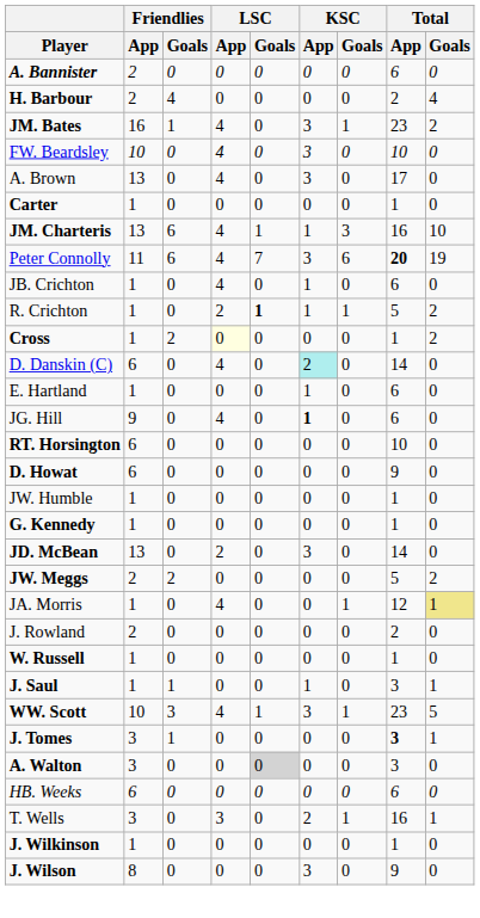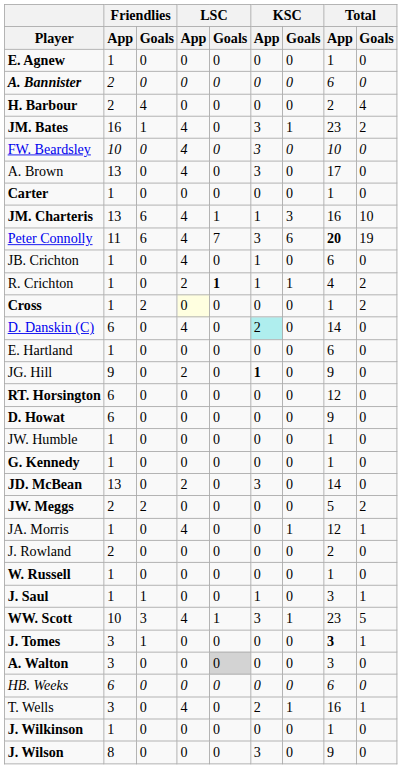 <table class="wikitable sortable">
 <tr>
 <th></th>
 <th colspan="2">Friendlies</th>
 <th colspan="2">LSC</th>
 <th colspan="2">KSC</th>
 <th colspan="2">Total</th>
 </tr>
 <tr>
 <th>Player</th>
 <th>App</th>
 <th>Goals</th>
 <th>App</th>
 <th>Goals</th>
 <th>App</th>
 <th>Goals</th>
 <th>App</th>
 <th>Goals</th>
+</tr>
+<tr>
+<td><strong>E. Agnew</strong></td>
+<td>1</td>
+<td>0</td>
+<td>0</td>
+<td>0</td>
+<td>0</td>
+<td>0</td>
+<td>1</td>
+<td>0</td>
 </tr>
 <tr>
 <td><strong><em>A. Bannister</em></strong></td>
 <td><em>2</em></td>
 <td><em>0</em></td>
 <td><em>0</em></td>
 <td><em>0</em></td>
 <td><em>0</em></td>
 <td><em>0</em></td>
 <td><em>6</em></td>
 <td><em>0</em></td>
 </tr>
 <tr>
 <td><strong>H. Barbour</strong></td>
 <td>2</td>
 <td>4</td>
 <td>0</td>
 <td>0</td>
 <td>0</td>
 <td>0</td>
 <td>2</td>
 <td>4</td>
 </tr>
 <tr>
 <td><strong>JM. Bates</strong></td>
 <td>16</td>
 <td>1</td>
 <td>4</td>
 <td>0</td>
 <td>3</td>
 <td>1</td>
 <td>23</td>
 <td>2</td>
 </tr>
 <tr>
 <td><a href='#'>FW. Beardsley</a></td>
 <td><em>10</em></td>
 <td><em>0</em></td>
 <td><em>4</em></td>
 <td><em>0</em></td>
 <td><em>3</em></td>
 <td><em>0</em></td>
 <td><em>10</em></td>
 <td><em>0</em></td>
 </tr>
 <tr>
 <td>A. Brown</td>
 <td>13</td>
 <td>0</td>
 <td>4</td>
 <td>0</td>
 <td>3</td>
 <td>0</td>
 <td>17</td>
 <td>0</td>
 </tr>
 <tr>
 <td><strong>Carter</strong></td>
 <td>1</td>
 <td>0</td>
 <td>0</td>
 <td>0</td>
 <td>0</td>
 <td>0</td>
 <td>1</td>
 <td>0</td>
 </tr>
 <tr>
 <td><strong>JM. Charteris</strong></td>
 <td>13</td>
 <td>6</td>
 <td>4</td>
 <td>1</td>
 <td>1</td>
 <td>3</td>
 <td>16</td>
 <td>10</td>
 </tr>
 <tr>
 <td><a href='#'>Peter Connolly</a></td>
 <td>11</td>
 <td>6</td>
 <td>4</td>
 <td>7</td>
 <td>3</td>
 <td>6</td>
 <td><strong>20</strong></td>
 <td>19</td>
 </tr>
 <tr>
 <td>JB. Crichton</td>
 <td>1</td>
 <td>0</td>
 <td>4</td>
 <td>0</td>
 <td>1</td>
 <td>0</td>
 <td>6</td>
 <td>0</td>
 </tr>
 <tr>
 <td>R. Crichton</td>
 <td>1</td>
 <td>0</td>
 <td>2</td>
 <td><strong>1</strong></td>
 <td>1</td>
 <td>1</td>
-<td>5</td>
+<td>4</td>
 <td>2</td>
 </tr>
 <tr>
 <td><strong>Cross</strong></td>
 <td>1</td>
 <td>2</td>
 <td style="background: lightyellow;">0</td>
 <td>0</td>
 <td>0</td>
 <td>0</td>
 <td>1</td>
 <td>2</td>
 </tr>
 <tr>
 <td><a href='#'>D. Danskin (C)</a></td>
 <td>6</td>
 <td>0</td>
 <td>4</td>
 <td>0</td>
 <td style="background: paleturquoise;">2</td>
 <td>0</td>
 <td>14</td>
 <td>0</td>
 </tr>
 <tr>
 <td>E. Hartland</td>
 <td>1</td>
 <td>0</td>
 <td>0</td>
 <td>0</td>
-<td>1</td>
+<td>0</td>
 <td>0</td>
 <td>6</td>
 <td>0</td>
 </tr>
 <tr>
 <td>JG. Hill</td>
 <td>9</td>
 <td>0</td>
-<td>4</td>
+<td>2</td>
 <td>0</td>
 <td><strong>1</strong></td>
 <td>0</td>
-<td>6</td>
+<td>9</td>
 <td>0</td>
 </tr>
 <tr>
 <td><strong>RT. Horsington</strong></td>
 <td>6</td>
 <td>0</td>
 <td>0</td>
 <td>0</td>
 <td>0</td>
 <td>0</td>
-<td>10</td>
+<td>12</td>
 <td>0</td>
 </tr>
 <tr>
 <td><strong>D. Howat</strong></td>
 <td>6</td>
 <td>0</td>
 <td>0</td>
 <td>0</td>
 <td>0</td>
 <td>0</td>
 <td>9</td>
 <td>0</td>
 </tr>
 <tr>
 <td>JW. Humble</td>
 <td>1</td>
 <td>0</td>
 <td>0</td>
 <td>0</td>
 <td>0</td>
 <td>0</td>
 <td>1</td>
 <td>0</td>
 </tr>
 <tr>
 <td><strong>G. Kennedy</strong></td>
 <td>1</td>
 <td>0</td>
 <td>0</td>
 <td>0</td>
 <td>0</td>
 <td>0</td>
 <td>1</td>
 <td>0</td>
 </tr>
 <tr>
 <td><strong>JD. McBean</strong></td>
 <td>13</td>
 <td>0</td>
 <td>2</td>
 <td>0</td>
 <td>3</td>
 <td>0</td>
 <td>14</td>
 <td>0</td>
 </tr>
 <tr>
 <td><strong>JW. Meggs</strong></td>
 <td>2</td>
 <td>2</td>
 <td>0</td>
 <td>0</td>
 <td>0</td>
 <td>0</td>
 <td>5</td>
 <td>2</td>
 </tr>
 <tr>
 <td>JA. Morris</td>
 <td>1</td>
 <td>0</td>
 <td>4</td>
 <td>0</td>
 <td>0</td>
 <td>1</td>
 <td>12</td>
-<td style="background: khaki;">1</td>
+<td>1</td>
 </tr>
 <tr>
 <td>J. Rowland</td>
 <td>2</td>
 <td>0</td>
 <td>0</td>
 <td>0</td>
 <td>0</td>
 <td>0</td>
 <td>2</td>
 <td>0</td>
 </tr>
 <tr>
 <td><strong>W. Russell</strong></td>
 <td>1</td>
 <td>0</td>
 <td>0</td>
 <td>0</td>
 <td>0</td>
 <td>0</td>
 <td>1</td>
 <td>0</td>
 </tr>
 <tr>
 <td><strong>J. Saul</strong></td>
 <td>1</td>
 <td>1</td>
 <td>0</td>
 <td>0</td>
 <td>1</td>
 <td>0</td>
 <td>3</td>
 <td>1</td>
 </tr>
 <tr>
 <td><strong>WW. Scott</strong></td>
 <td>10</td>
 <td>3</td>
 <td>4</td>
 <td>1</td>
 <td>3</td>
 <td>1</td>
 <td>23</td>
 <td>5</td>
 </tr>
 <tr>
 <td><strong>J. Tomes</strong></td>
 <td>3</td>
 <td>1</td>
 <td>0</td>
 <td>0</td>
 <td>0</td>
 <td>0</td>
 <td><strong>3</strong></td>
 <td>1</td>
 </tr>
 <tr>
 <td><strong>A. Walton</strong></td>
 <td>3</td>
 <td>0</td>
 <td>0</td>
 <td style="background: lightgrey;">0</td>
 <td>0</td>
 <td>0</td>
 <td>3</td>
 <td>0</td>
 </tr>
 <tr>
 <td><em>HB. Weeks</em></td>
 <td><em>6</em></td>
 <td><em>0</em></td>
 <td><em>0</em></td>
 <td><em>0</em></td>
 <td><em>0</em></td>
 <td><em>0</em></td>
 <td><em>6</em></td>
 <td><em>0</em></td>
 </tr>
 <tr>
 <td>T. Wells</td>
 <td>3</td>
 <td>0</td>
-<td>3</td>
+<td>4</td>
 <td>0</td>
 <td>2</td>
 <td>1</td>
 <td>16</td>
 <td>1</td>
 </tr>
 <tr>
 <td><strong>J. Wilkinson</strong></td>
 <td>1</td>
 <td>0</td>
 <td>0</td>
 <td>0</td>
 <td>0</td>
 <td>0</td>
 <td>1</td>
 <td>0</td>
 </tr>
 <tr>
 <td><strong>J. Wilson</strong></td>
 <td>8</td>
 <td>0</td>
 <td>0</td>
 <td>0</td>
 <td>3</td>
 <td>0</td>
 <td>9</td>
 <td>0</td>
 </tr>
 </table>
